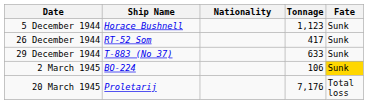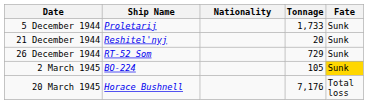 <table class="wikitable sortable">
 <tr>
 <th width="140px">Date</th>
 <th width="140px">Ship Name</th>
 <th width="120px">Nationality</th>
 <th width="50px">Tonnage</th>
 <th width="50px">Fate</th>
 </tr>
 <tr>
 <td align="right">5 December 1944</td>
-<td align="left"><a href='#'><em>Horace Bushnell</em></a></td>
+<td align="left"><a href='#'><em>Proletarij</em></a></td>
 <td align="left"></td>
-<td align="right">1,123</td>
+<td align="right">1,733</td>
+<td align="left">Sunk</td>
+</tr>
+<tr>
+<td align="right">21 December 1944</td>
+<td align="left"><a href='#'><em>Reshitel'nyj</em></a></td>
+<td align="left"></td>
+<td align="right">20</td>
 <td align="left">Sunk</td>
 </tr>
 <tr>
 <td align="right">26 December 1944</td>
 <td align="left"><a href='#'><em>RT-52 Som</em></a></td>
 <td align="left"></td>
-<td align="right">417</td>
-<td align="left">Sunk</td>
-</tr>
-<tr>
-<td align="right">29 December 1944</td>
-<td align="left"><a href='#'><em>T-883 (No 37)</em></a></td>
-<td align="left"></td>
-<td align="right">633</td>
+<td align="right">729</td>
 <td align="left">Sunk</td>
 </tr>
 <tr>
 <td align="right">2 March 1945</td>
 <td align="left"><a href='#'><em>BO-224</em></a></td>
 <td align="left"></td>
-<td align="right">106</td>
+<td align="right">105</td>
 <td align="left" style="background: gold;">Sunk</td>
 </tr>
 <tr>
 <td align="right">20 March 1945</td>
-<td align="left"><a href='#'><em>Proletarij</em></a></td>
+<td align="left"><a href='#'><em>Horace Bushnell</em></a></td>
 <td align="left"></td>
 <td align="right">7,176</td>
 <td align="left">Total loss</td>
 </tr>
 </table>
